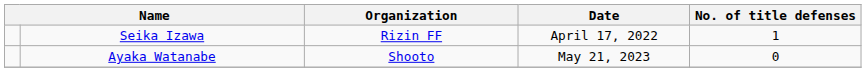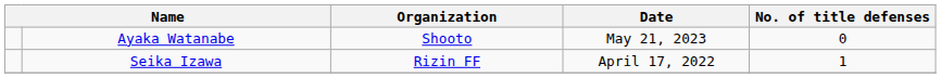 <table class="wikitable" style="width:99%; text-align:center;">
 <tr>
 <th colspan="2" style="width:35%;">Name</th>
 <th style="width:25%;">Organization</th>
 <th width=20%>Date</th>
 <th width=20%>No. of title defenses</th>
 </tr>
 <tr>
 <td (fighter)><br></td>
+<td><a href='#'>Ayaka Watanabe</a> <br></td>
+<td><a href='#'>Shooto</a></td>
+<td>May 21, 2023</td>
+<td>0</td>
+</tr>
+<tr>
+<td (fighter)><br></td>
 <td><a href='#'>Seika Izawa</a><br></td>
 <td><a href='#'>Rizin FF</a></td>
 <td>April 17, 2022</td>
 <td>1</td>
 </tr>
 <tr>
-<td (fighter)><br></td>
-<td><a href='#'>Ayaka Watanabe</a> <br></td>
-<td><a href='#'>Shooto</a></td>
-<td>May 21, 2023</td>
-<td>0</td>
-</tr>
-<tr>
 </tr>
 </table>
